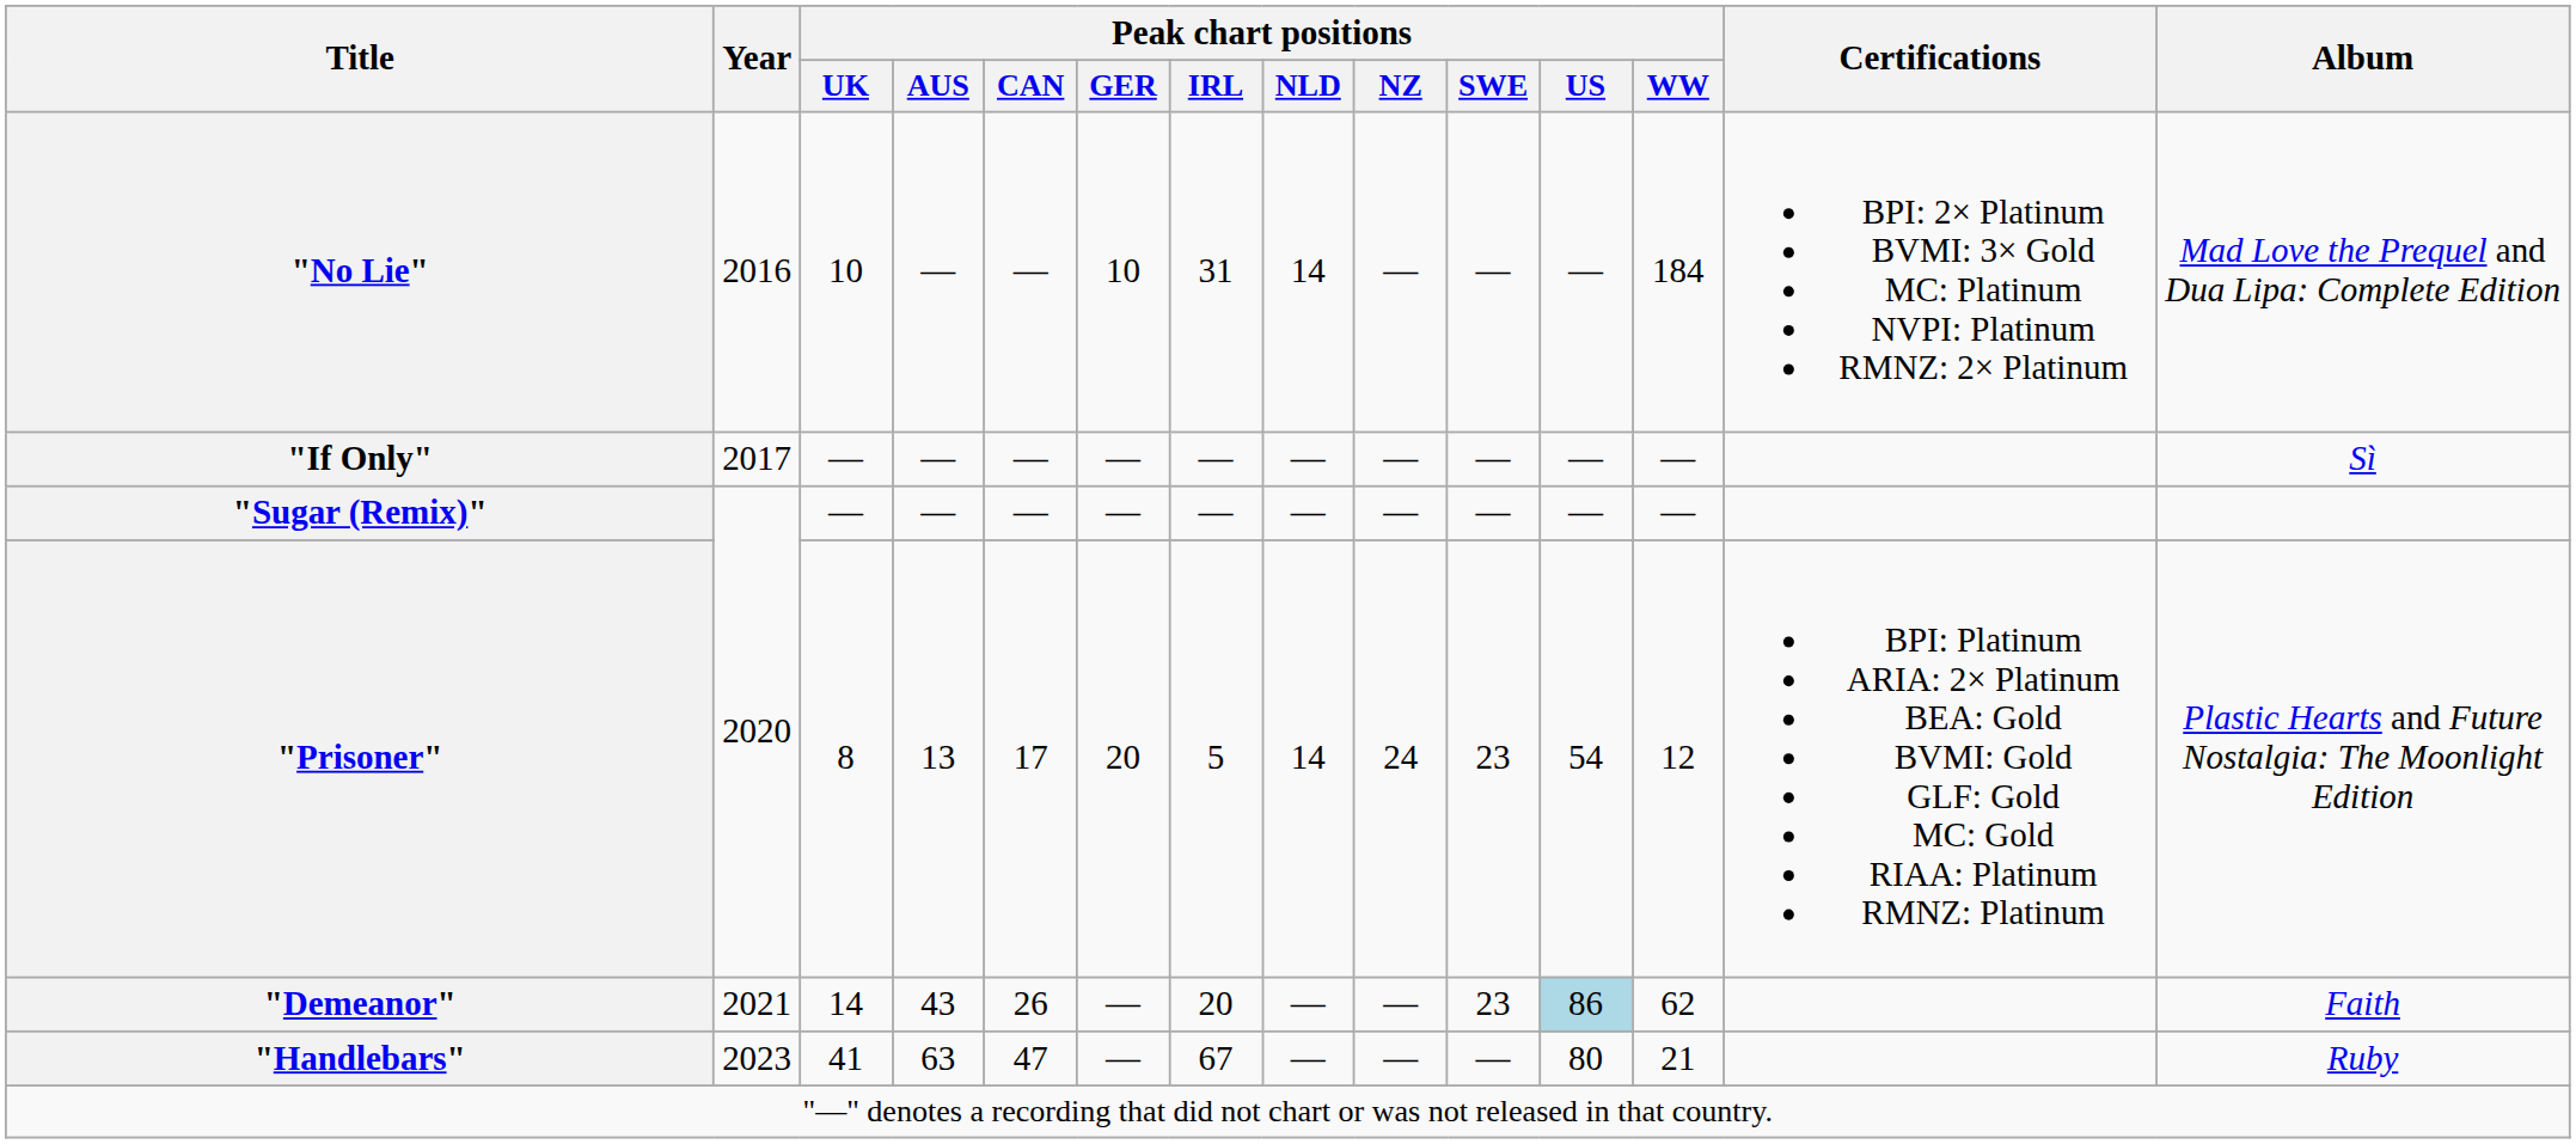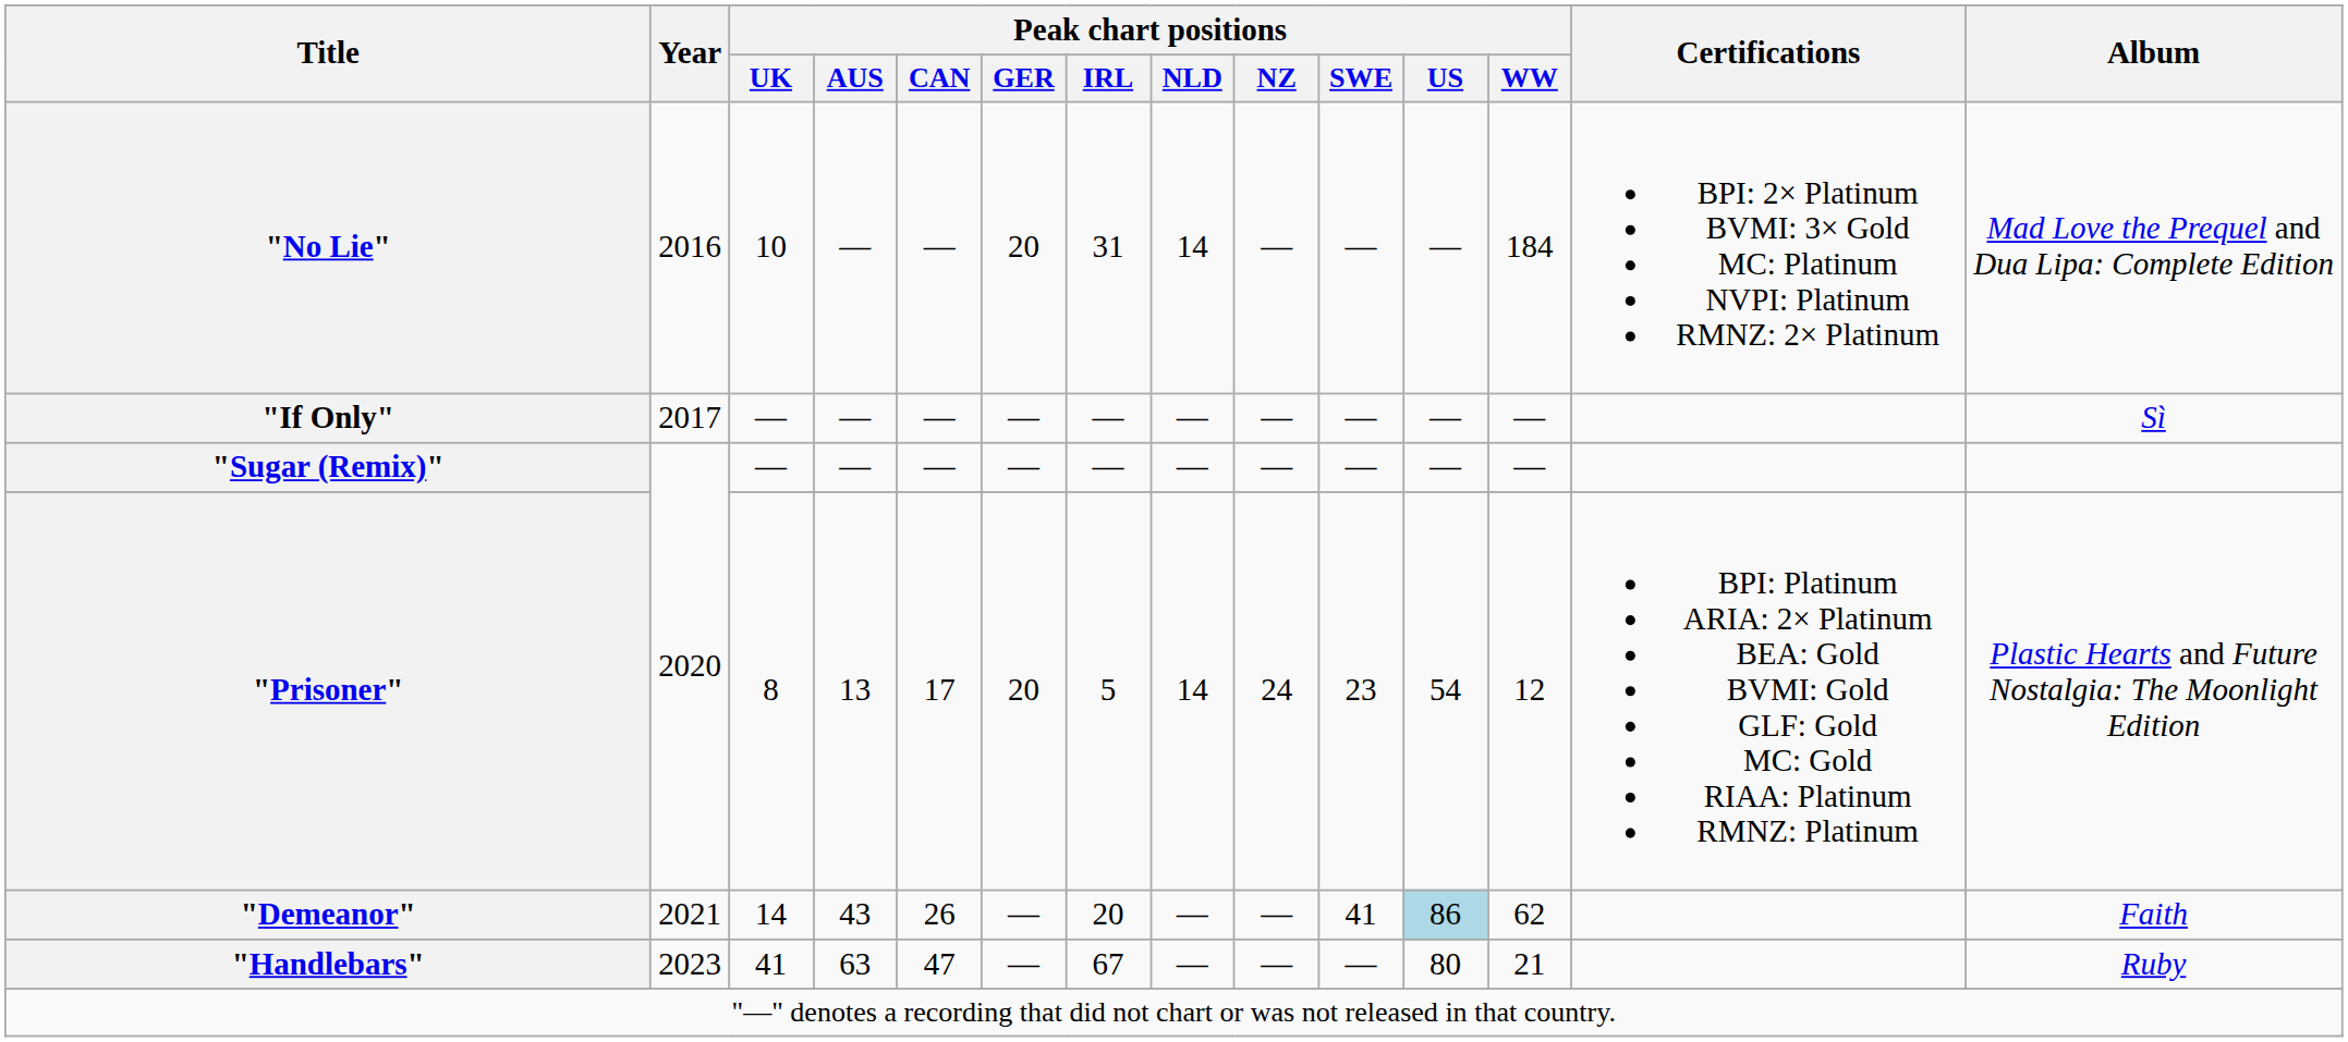 <table class="wikitable plainrowheaders" style="text-align:center;">
 <tr>
 <th scope="col" rowspan="2" style="width:20em;">Title</th>
 <th scope="col" rowspan="2" style="width:1em;">Year</th>
 <th scope="col" colspan="10">Peak chart positions</th>
 <th scope="col" rowspan="2" style="width:12em;">Certifications</th>
 <th scope="col" rowspan="2" style="width:11.5em;">Album</th>
 </tr>
 <tr>
 <th scope="col" style="width:2.5em;font-size:90%;"><a href='#'>UK</a><br></th>
 <th scope="col" style="width:2.5em;font-size:90%;"><a href='#'>AUS</a><br></th>
 <th scope="col" style="width:2.5em;font-size:90%;"><a href='#'>CAN</a><br></th>
 <th scope="col" style="width:2.5em;font-size:90%;"><a href='#'>GER</a><br></th>
 <th scope="col" style="width:2.5em;font-size:90%;"><a href='#'>IRL</a><br></th>
 <th scope="col" style="width:2.5em;font-size:90%;"><a href='#'>NLD</a><br></th>
 <th scope="col" style="width:2.5em;font-size:90%;"><a href='#'>NZ</a><br></th>
 <th scope="col" style="width:2.5em;font-size:90%;"><a href='#'>SWE</a><br></th>
 <th scope="col" style="width:2.5em;font-size:90%;"><a href='#'>US</a><br></th>
 <th scope="col" style="width:2.5em;font-size:90%;"><a href='#'>WW</a><br></th>
 </tr>
 <tr>
 <th scope="row">"<a href='#'>No Lie</a>"<br></th>
 <td>2016</td>
 <td>10</td>
 <td>—</td>
 <td>—</td>
-<td>10</td>
+<td>20</td>
 <td>31</td>
 <td>14</td>
 <td>—</td>
 <td>—</td>
 <td>—</td>
 <td>184</td>
 <td><br><ul><li>BPI: 2× Platinum</li><li>BVMI: 3× Gold</li><li>MC: Platinum</li><li>NVPI: Platinum</li><li>RMNZ: 2× Platinum</li></ul></td>
 <td><em><a href='#'>Mad Love the Prequel</a></em> and <em>Dua Lipa: Complete Edition</em></td>
 </tr>
 <tr>
 <th scope="row">"If Only"<br></th>
 <td>2017</td>
 <td>—</td>
 <td>—</td>
 <td>—</td>
 <td>—</td>
 <td>—</td>
 <td>—</td>
 <td>—</td>
 <td>—</td>
 <td>—</td>
 <td>—</td>
 <td></td>
 <td><em><a href='#'>Sì</a></em></td>
 </tr>
 <tr>
 <th scope="row">"<a href='#'>Sugar (Remix)</a>"<br></th>
 <td rowspan="2">2020</td>
 <td>—</td>
 <td>—</td>
 <td>—</td>
 <td>—</td>
 <td>—</td>
 <td>—</td>
 <td>—</td>
 <td>—</td>
 <td>—</td>
 <td>—</td>
 <td></td>
 <td></td>
 </tr>
 <tr>
 <th scope="row">"<a href='#'>Prisoner</a>"<br></th>
 <td>8</td>
 <td>13</td>
 <td>17</td>
 <td>20</td>
 <td>5</td>
 <td>14</td>
 <td>24</td>
 <td>23</td>
 <td>54</td>
 <td>12</td>
 <td><br><ul><li>BPI: Platinum</li><li>ARIA: 2× Platinum</li><li>BEA: Gold</li><li>BVMI: Gold</li><li>GLF: Gold</li><li>MC: Gold</li><li>RIAA: Platinum</li><li>RMNZ: Platinum</li></ul></td>
 <td><em><a href='#'>Plastic Hearts</a></em> and <em>Future Nostalgia: The Moonlight Edition</em></td>
 </tr>
 <tr>
 <th scope="row">"<a href='#'>Demeanor</a>"<br></th>
 <td>2021</td>
 <td>14</td>
 <td>43</td>
 <td>26</td>
 <td>—</td>
 <td>20</td>
 <td>—</td>
 <td>—</td>
-<td>23</td>
+<td>41</td>
 <td style="background: lightblue;">86</td>
 <td>62</td>
 <td></td>
 <td><em><a href='#'>Faith</a></em></td>
 </tr>
 <tr>
 <th scope="row">"<a href='#'>Handlebars</a>"<br></th>
 <td>2023</td>
 <td>41</td>
 <td>63</td>
 <td>47</td>
 <td>—</td>
 <td>67</td>
 <td>—</td>
 <td>—</td>
 <td>—</td>
 <td>80</td>
 <td>21</td>
 <td></td>
 <td><em><a href='#'>Ruby</a></em></td>
 </tr>
 <tr>
 <td colspan="14" style="font-size:90%">"—" denotes a recording that did not chart or was not released in that country.</td>
 </tr>
 </table>
